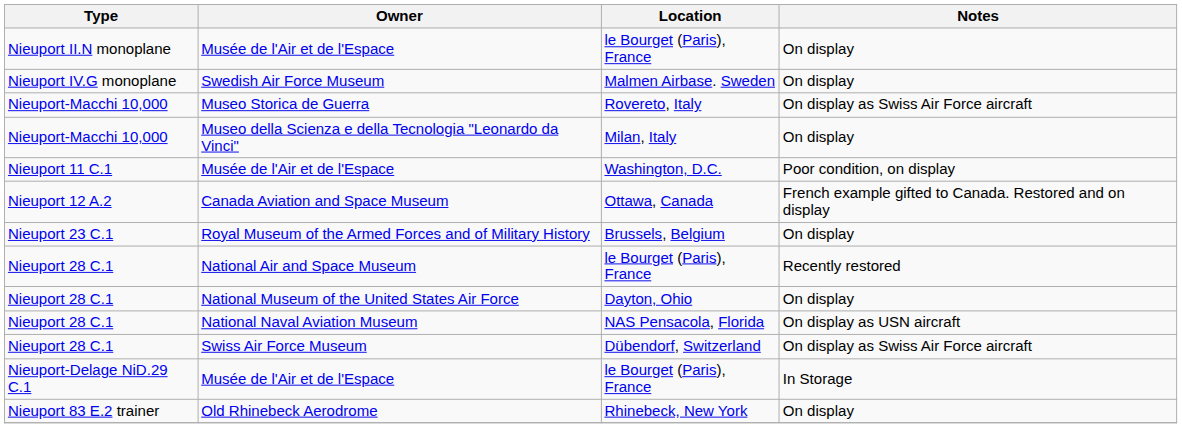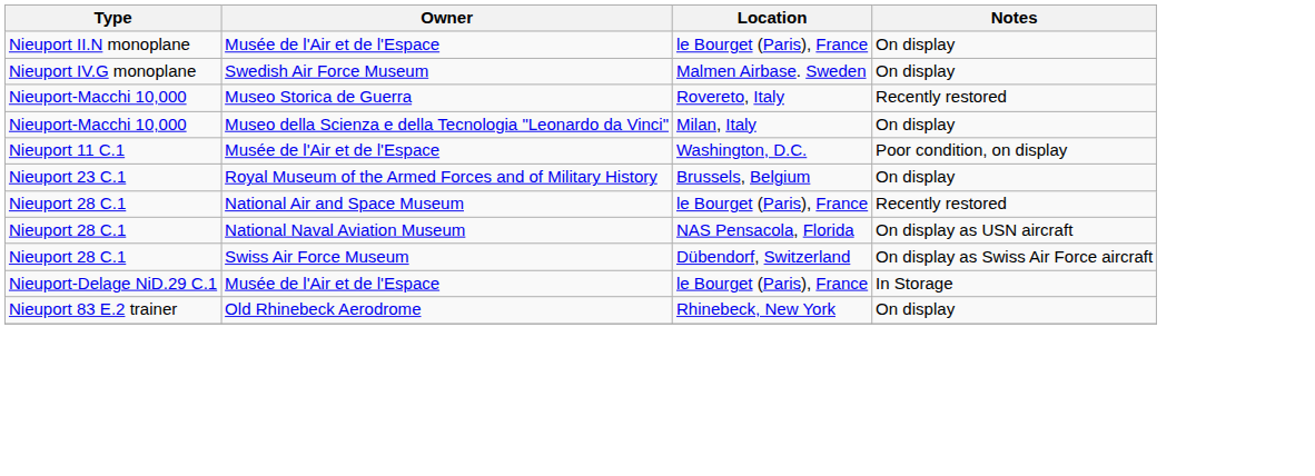 <table class="wikitable">
 <tr>
 <th>Type</th>
 <th>Owner</th>
 <th>Location</th>
 <th>Notes</th>
 </tr>
 <tr>
 <td><a href='#'>Nieuport II.N</a> monoplane</td>
 <td><a href='#'>Musée de l'Air et de l'Espace</a></td>
 <td><a href='#'>le Bourget</a> (<a href='#'>Paris</a>), <a href='#'>France</a></td>
 <td>On display</td>
 </tr>
 <tr>
 <td><a href='#'>Nieuport IV.G</a> monoplane</td>
 <td><a href='#'>Swedish Air Force Museum</a></td>
 <td><a href='#'>Malmen Airbase</a>. <a href='#'>Sweden</a></td>
 <td>On display</td>
 </tr>
 <tr>
 <td><a href='#'>Nieuport-Macchi 10,000</a></td>
 <td><a href='#'>Museo Storica de Guerra</a></td>
 <td><a href='#'>Rovereto</a>, <a href='#'>Italy</a></td>
-<td>On display as Swiss Air Force aircraft</td>
+<td>Recently restored</td>
 </tr>
 <tr>
 <td><a href='#'>Nieuport-Macchi 10,000</a></td>
 <td><a href='#'>Museo della Scienza e della Tecnologia "Leonardo da Vinci"</a></td>
 <td><a href='#'>Milan</a>, <a href='#'>Italy</a></td>
 <td>On display</td>
 </tr>
 <tr>
 <td><a href='#'>Nieuport 11 C.1</a></td>
 <td><a href='#'>Musée de l'Air et de l'Espace</a></td>
 <td><a href='#'>Washington, D.C.</a></td>
 <td>Poor condition, on display</td>
 </tr>
 <tr>
-<td><a href='#'>Nieuport 12 A.2</a></td>
-<td><a href='#'>Canada Aviation and Space Museum</a></td>
-<td><a href='#'>Ottawa</a>, <a href='#'>Canada</a></td>
-<td>French example gifted to Canada. Restored and on display</td>
-</tr>
-<tr>
 <td><a href='#'>Nieuport 23 C.1</a></td>
 <td><a href='#'>Royal Museum of the Armed Forces and of Military History</a></td>
 <td><a href='#'>Brussels</a>, <a href='#'>Belgium</a></td>
 <td>On display</td>
 </tr>
 <tr>
 <td><a href='#'>Nieuport 28 C.1</a></td>
 <td><a href='#'>National Air and Space Museum</a></td>
 <td><a href='#'>le Bourget</a> (<a href='#'>Paris</a>), <a href='#'>France</a></td>
 <td>Recently restored</td>
-</tr>
-<tr>
-<td><a href='#'>Nieuport 28 C.1</a></td>
-<td><a href='#'>National Museum of the United States Air Force</a></td>
-<td><a href='#'>Dayton, Ohio</a></td>
-<td>On display</td>
 </tr>
 <tr>
 <td><a href='#'>Nieuport 28 C.1</a></td>
 <td><a href='#'>National Naval Aviation Museum</a></td>
 <td><a href='#'>NAS Pensacola</a>, <a href='#'>Florida</a></td>
 <td>On display as USN aircraft</td>
 </tr>
 <tr>
 <td><a href='#'>Nieuport 28 C.1</a></td>
 <td><a href='#'>Swiss Air Force Museum</a></td>
 <td><a href='#'>Dübendorf</a>, <a href='#'>Switzerland</a></td>
 <td>On display as Swiss Air Force aircraft</td>
 </tr>
 <tr>
 <td><a href='#'>Nieuport-Delage NiD.29 C.1</a></td>
 <td><a href='#'>Musée de l'Air et de l'Espace</a></td>
 <td><a href='#'>le Bourget</a> (<a href='#'>Paris</a>), <a href='#'>France</a></td>
 <td>In Storage</td>
 </tr>
 <tr>
 <td><a href='#'>Nieuport 83 E.2</a> trainer</td>
 <td><a href='#'>Old Rhinebeck Aerodrome</a></td>
 <td><a href='#'>Rhinebeck, New York</a></td>
 <td>On display</td>
 </tr>
 <tr>
 </tr>
 </table>
